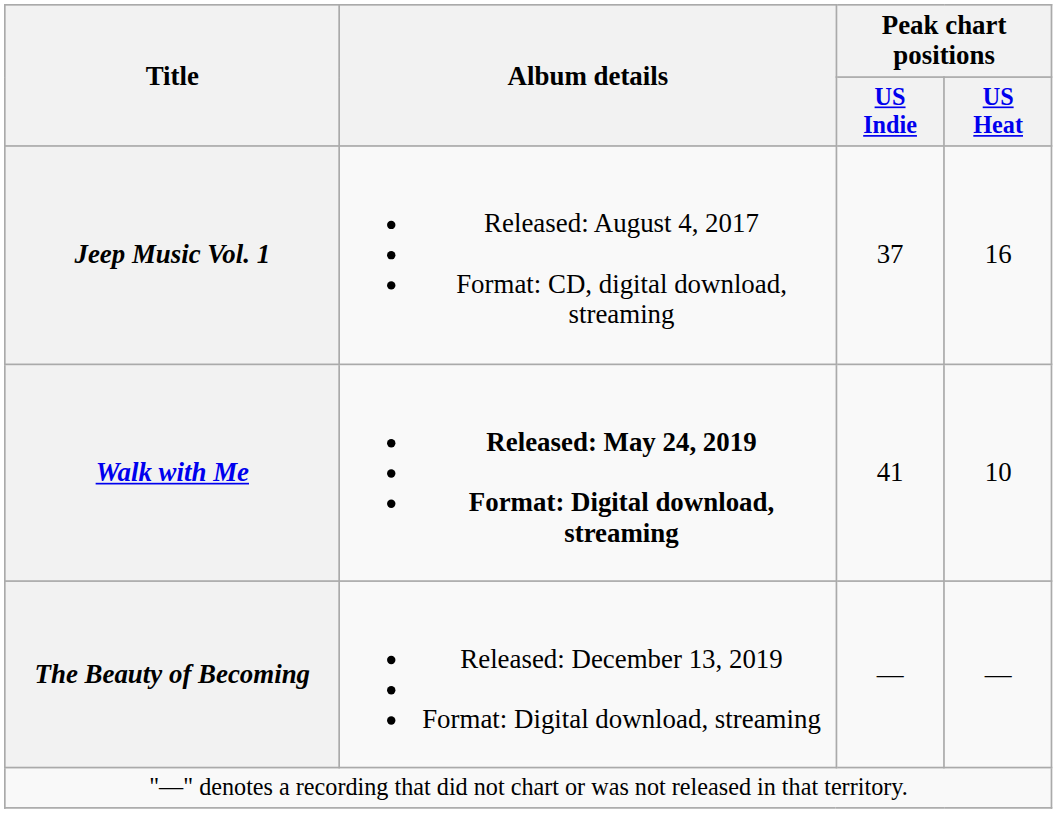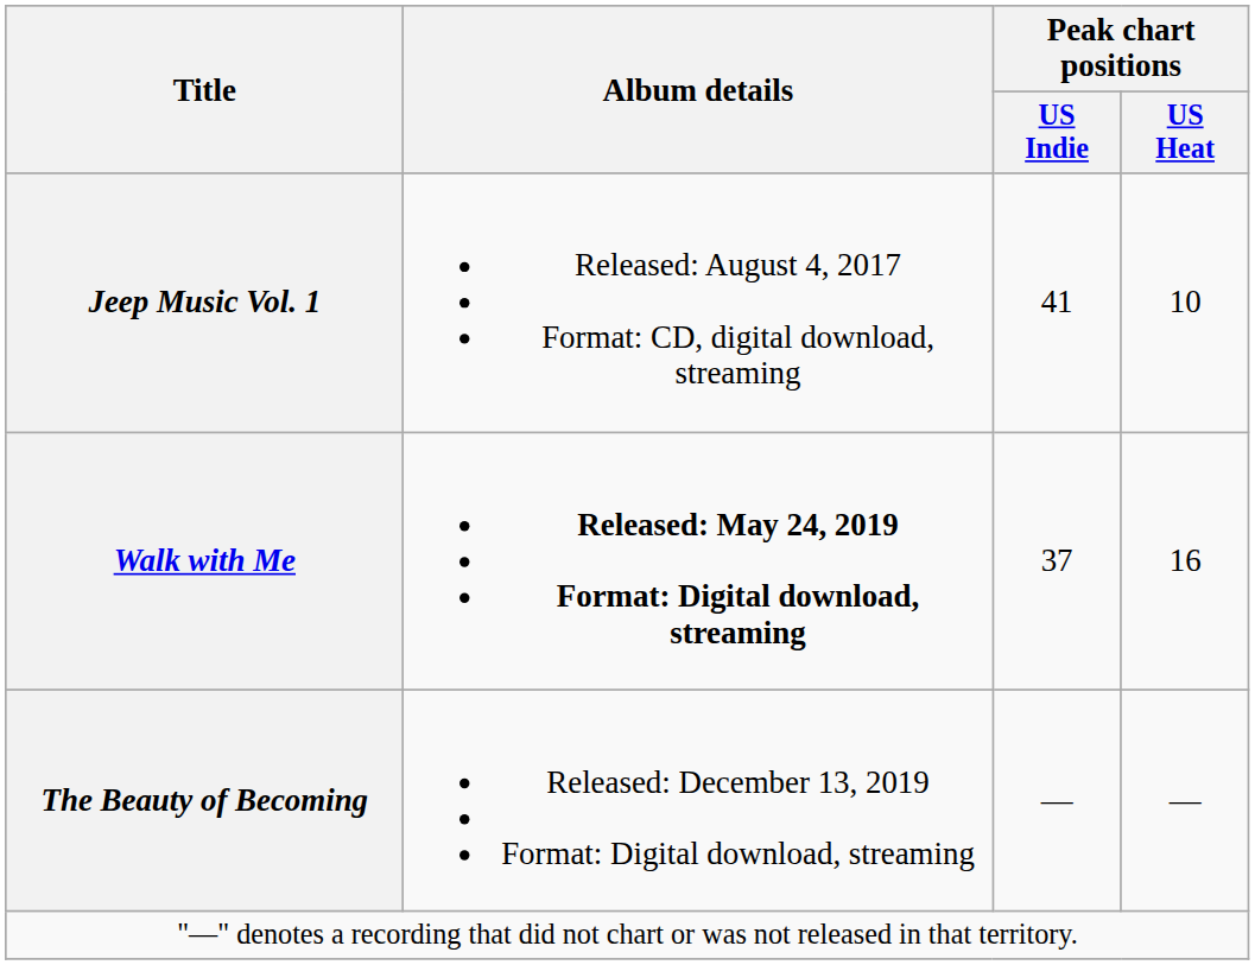 <table class="wikitable plainrowheaders" style="text-align:center;">
 <tr>
 <th scope="col" rowspan="2" style="width:12em;">Title</th>
 <th scope="col" rowspan="2" style="width:18em;">Album details</th>
 <th scope="col" colspan="2">Peak chart positions</th>
 </tr>
 <tr>
 <th scope="col" style="width:4em;font-size:90%;"><a href='#'>US<br>Indie</a><br></th>
 <th scope="col" style="width:4em;font-size:90%;"><a href='#'>US<br>Heat</a><br></th>
 </tr>
 <tr>
 <th scope="row"><em>Jeep Music Vol. 1</em></th>
 <td><br><ul><li>Released: August 4, 2017</li><li></li><li>Format: CD, digital download, streaming</li></ul></td>
-<td>37</td>
-<td>16</td>
+<td>41</td>
+<td>10</td>
 </tr>
 <tr>
 <th scope="row"><em><a href='#'>Walk with Me</a></em></th>
 <td><strong><br><ul><li>Released: May 24, 2019</li><li></li><li>Format: Digital download, streaming</li></ul></strong></td>
-<td>41</td>
-<td>10</td>
+<td>37</td>
+<td>16</td>
 </tr>
 <tr>
 <th scope="row"><em>The Beauty of Becoming</em></th>
 <td><br><ul><li>Released: December 13, 2019</li><li></li><li>Format: Digital download, streaming</li></ul></td>
 <td>—</td>
 <td>—</td>
 </tr>
 <tr>
 <td colspan="14" style="font-size:90%">"—" denotes a recording that did not chart or was not released in that territory.</td>
 </tr>
 </table>
